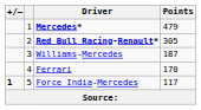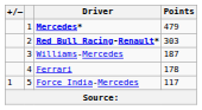 <table class="wikitable" style="font-size: 85%;">
 <tr>
 <th scope="col">+/–</th>
 <th scope="col"></th>
 <th scope="col">Driver</th>
 <th scope="col">Points</th>
 </tr>
 <tr>
 <td></td>
 <td align="center">1</td>
 <td> <strong><a href='#'>Mercedes</a>*</strong></td>
 <td>479</td>
 </tr>
 <tr>
 <td></td>
 <td align="center">2</td>
 <td> <strong><a href='#'>Red Bull Racing</a>-<a href='#'>Renault</a>*</strong></td>
-<td>305</td>
+<td>303</td>
 </tr>
 <tr>
 <td></td>
 <td align="center">3</td>
 <td> <a href='#'>Williams</a>-<a href='#'>Mercedes</a></td>
 <td>187</td>
 </tr>
 <tr>
 <td></td>
 <td align="center">4</td>
 <td> <a href='#'>Ferrari</a></td>
-<td>170</td>
+<td>178</td>
 </tr>
 <tr>
-<td><strong> 1</strong></td>
+<td> 1</td>
 <td align="center">5</td>
 <td> <a href='#'>Force India</a>-<a href='#'>Mercedes</a></td>
 <td>117</td>
 </tr>
 <tr>
 <th colspan=4>Source:</th>
 </tr>
 </table>
